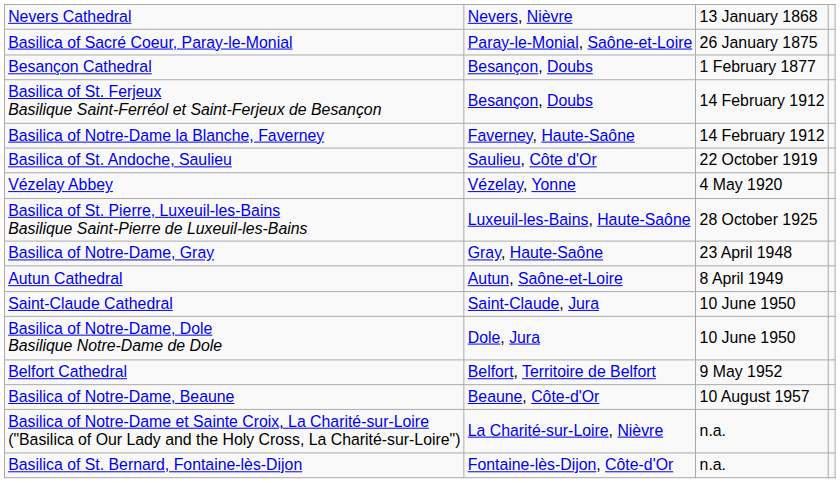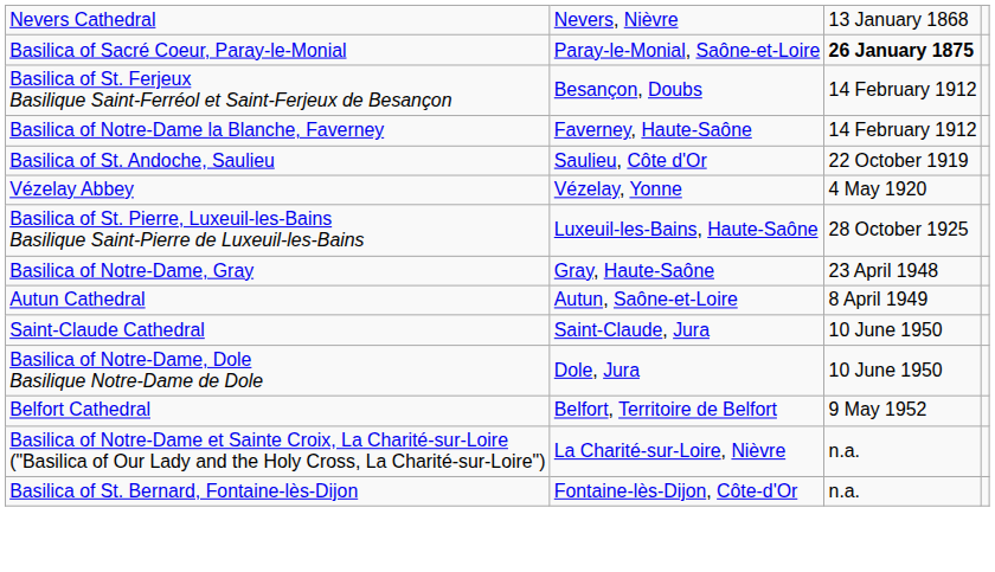 <table class="wikitable">
 <tr>
 <td><a href='#'>Nevers Cathedral</a></td>
 <td><a href='#'>Nevers</a>, <a href='#'>Nièvre</a></td>
 <td>13 January 1868</td>
 <td></td>
 </tr>
 <tr>
 <td><a href='#'>Basilica of Sacré Coeur, Paray-le-Monial</a></td>
 <td><a href='#'>Paray-le-Monial</a>, <a href='#'>Saône-et-Loire</a></td>
-<td>26 January 1875 </td>
-<td></td>
-</tr>
-<tr>
-<td><a href='#'>Besançon Cathedral</a></td>
-<td><a href='#'>Besançon</a>, <a href='#'>Doubs</a></td>
-<td>1 February 1877</td>
+<td><strong>26 January 1875 </strong></td>
 <td></td>
 </tr>
 <tr>
 <td><a href='#'>Basilica of St. Ferjeux</a><br><em>Basilique Saint-Ferréol et Saint-Ferjeux de Besançon</em></td>
 <td><a href='#'>Besançon</a>, <a href='#'>Doubs</a></td>
 <td>14 February 1912</td>
 <td></td>
 </tr>
 <tr>
 <td><a href='#'>Basilica of Notre-Dame la Blanche, Faverney</a></td>
 <td><a href='#'>Faverney</a>, <a href='#'>Haute-Saône</a></td>
 <td>14 February 1912</td>
 <td></td>
 </tr>
 <tr>
 <td><a href='#'>Basilica of St. Andoche, Saulieu</a></td>
 <td><a href='#'>Saulieu</a>, <a href='#'>Côte d'Or</a></td>
 <td>22 October 1919 </td>
 <td></td>
 </tr>
 <tr>
 <td><a href='#'>Vézelay Abbey</a></td>
 <td><a href='#'>Vézelay</a>, <a href='#'>Yonne</a></td>
 <td>4 May 1920</td>
 <td></td>
 </tr>
 <tr>
 <td><a href='#'>Basilica of St. Pierre, Luxeuil-les-Bains</a><br><em>Basilique Saint-Pierre de Luxeuil-les-Bains</em></td>
 <td><a href='#'>Luxeuil-les-Bains</a>, <a href='#'>Haute-Saône</a></td>
 <td>28 October 1925</td>
 <td></td>
 </tr>
 <tr>
 <td><a href='#'>Basilica of Notre-Dame, Gray</a></td>
 <td><a href='#'>Gray</a>, <a href='#'>Haute-Saône</a></td>
 <td>23 April 1948</td>
 <td></td>
 </tr>
 <tr>
 <td><a href='#'>Autun Cathedral</a></td>
 <td><a href='#'>Autun</a>, <a href='#'>Saône-et-Loire</a></td>
 <td>8 April 1949</td>
 <td></td>
 </tr>
 <tr>
 <td><a href='#'>Saint-Claude Cathedral</a></td>
 <td><a href='#'>Saint-Claude</a>, <a href='#'>Jura</a></td>
 <td>10 June 1950</td>
 <td></td>
 </tr>
 <tr>
 <td><a href='#'>Basilica of Notre-Dame, Dole</a><br><em>Basilique Notre-Dame de Dole</em></td>
 <td><a href='#'>Dole</a>, <a href='#'>Jura</a></td>
 <td>10 June 1950</td>
 <td></td>
 </tr>
 <tr>
 <td><a href='#'>Belfort Cathedral</a></td>
 <td><a href='#'>Belfort</a>, <a href='#'>Territoire de Belfort</a></td>
 <td>9 May 1952</td>
 <td></td>
 </tr>
 <tr>
-<td><a href='#'>Basilica of Notre-Dame, Beaune</a></td>
-<td><a href='#'>Beaune</a>, <a href='#'>Côte-d'Or</a></td>
-<td>10 August 1957</td>
-<td></td>
-</tr>
-<tr>
 <td><a href='#'>Basilica of Notre-Dame et Sainte Croix, La Charité-sur-Loire</a><br>("Basilica of Our Lady and the Holy Cross, La Charité-sur-Loire")</td>
 <td><a href='#'>La Charité-sur-Loire</a>, <a href='#'>Nièvre</a></td>
 <td>n.a. </td>
 <td></td>
 </tr>
 <tr>
 <td><a href='#'>Basilica of St. Bernard, Fontaine-lès-Dijon</a></td>
 <td><a href='#'>Fontaine-lès-Dijon</a>, <a href='#'>Côte-d'Or</a></td>
 <td>n.a.</td>
 <td></td>
 </tr>
 </table>
